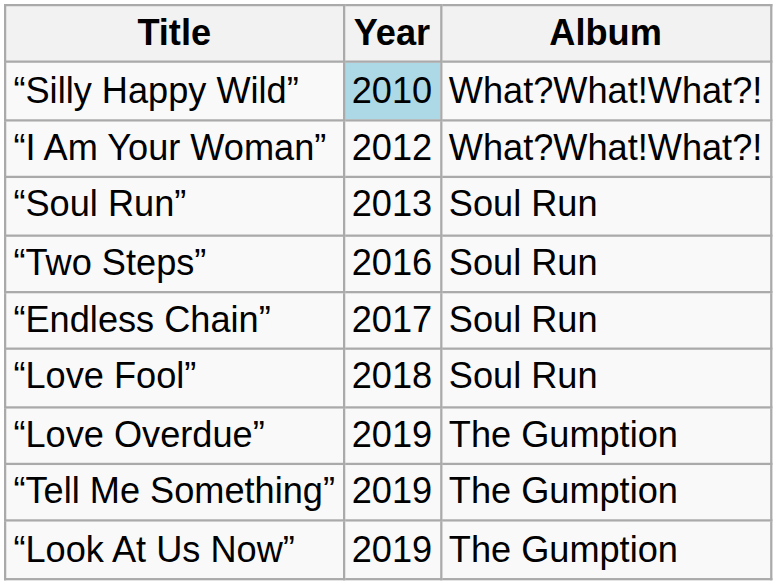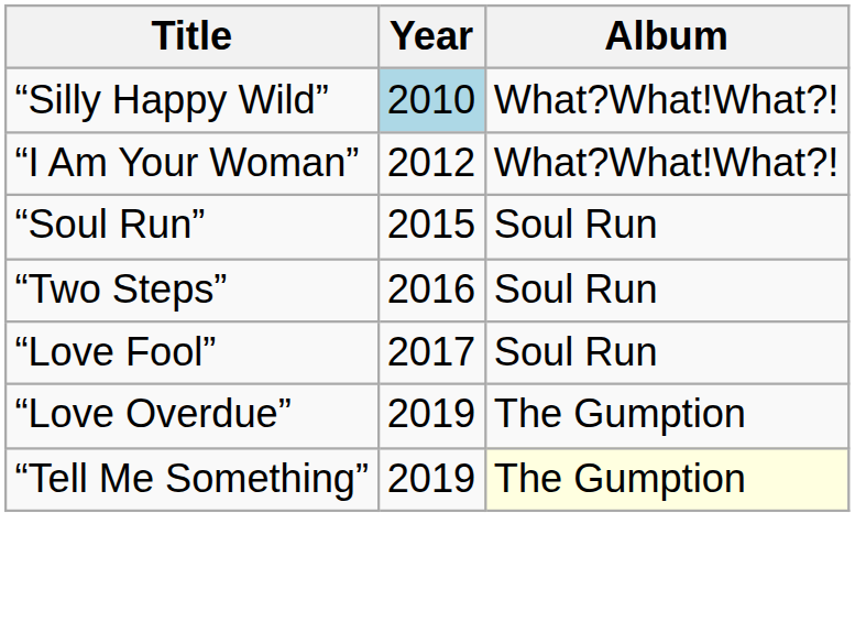 <table class="wikitable">
 <tr>
 <th>Title</th>
 <th>Year</th>
 <th>Album</th>
 </tr>
 <tr>
 <td>“Silly Happy Wild”</td>
 <td style="background: lightblue;">2010</td>
 <td>What?What!What?!</td>
 </tr>
 <tr>
 <td>“I Am Your Woman”</td>
 <td>2012</td>
 <td>What?What!What?!</td>
 </tr>
 <tr>
 <td>“Soul Run”</td>
-<td>2013</td>
+<td>2015</td>
 <td>Soul Run</td>
 </tr>
 <tr>
 <td>“Two Steps”</td>
 <td>2016</td>
 <td>Soul Run</td>
 </tr>
 <tr>
-<td>“Endless Chain”</td>
+<td>“Love Fool”</td>
 <td>2017</td>
-<td>Soul Run</td>
-</tr>
-<tr>
-<td>“Love Fool”</td>
-<td>2018</td>
 <td>Soul Run</td>
 </tr>
 <tr>
 <td>“Love Overdue”</td>
 <td>2019</td>
 <td>The Gumption</td>
 </tr>
 <tr>
 <td>“Tell Me Something”</td>
 <td>2019</td>
-<td>The Gumption</td>
-</tr>
-<tr>
-<td>“Look At Us Now”</td>
-<td>2019</td>
-<td>The Gumption</td>
+<td style="background: lightyellow;">The Gumption</td>
 </tr>
 </table>
